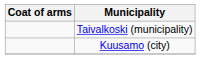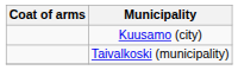 <table class="wikitable" style="font-size: 90%; text-align: center; line-height: normal; margin-left: 30px;">
 <tr>
 <th>Coat of arms</th>
 <th>Municipality</th>
 </tr>
 <tr>
 <td align=left></td>
-<td><a href='#'>Taivalkoski</a> (municipality)</td>
+<td><a href='#'>Kuusamo</a> (city)</td>
 </tr>
 <tr>
 <td align=left></td>
-<td><a href='#'>Kuusamo</a> (city)</td>
+<td><a href='#'>Taivalkoski</a> (municipality)</td>
 </tr>
 <tr>
 </tr>
 </table>
